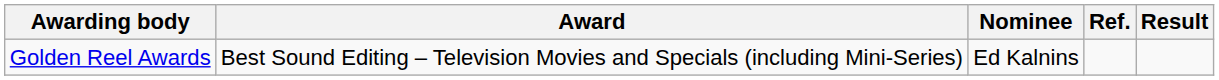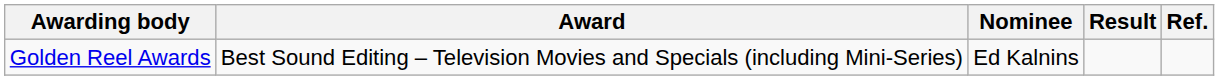 <table class="wikitable">
 <tr>
 <th>Awarding body</th>
 <th>Award</th>
 <th>Nominee</th>
+<th>Result</th>
 <th>Ref.</th>
-<th>Result</th>
 </tr>
 <tr>
 <td><a href='#'>Golden Reel Awards</a></td>
 <td>Best Sound Editing – Television Movies and Specials (including Mini-Series)</td>
 <td>Ed Kalnins</td>
 <td></td>
 <td></td>
 </tr>
 </table>
